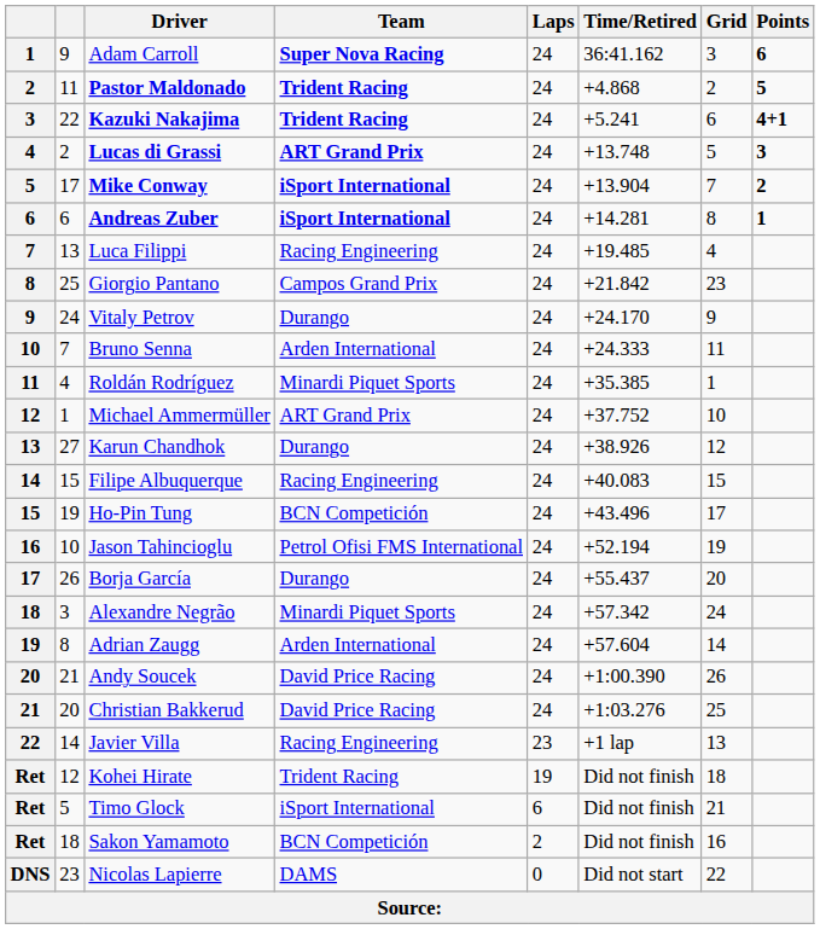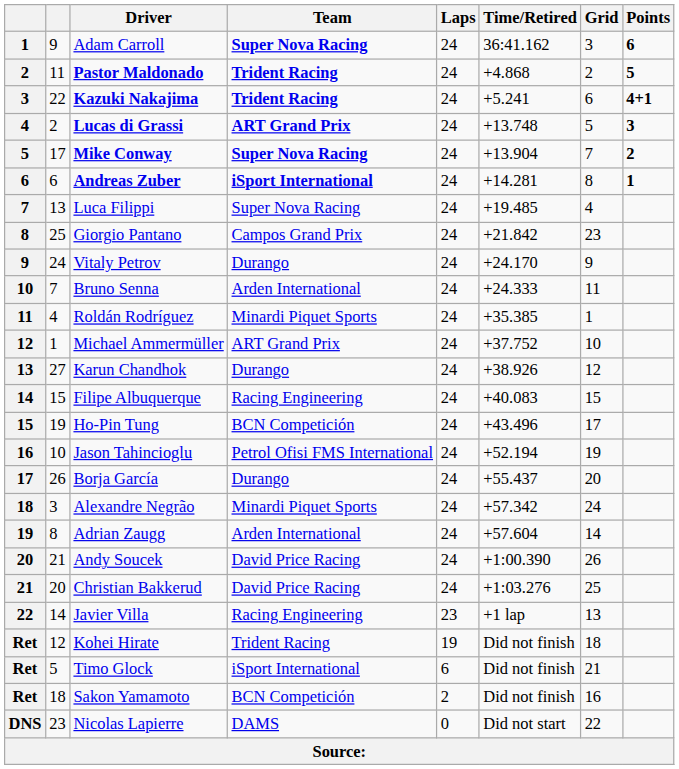 <table class="wikitable" style="font-size:85%">
 <tr>
 <th></th>
 <th></th>
 <th>Driver</th>
 <th>Team</th>
 <th>Laps</th>
 <th>Time/Retired</th>
 <th>Grid</th>
 <th>Points</th>
 </tr>
 <tr>
 <th>1</th>
 <td>9</td>
 <td> <a href='#'>Adam Carroll</a></td>
 <td><strong><a href='#'>Super Nova Racing</a></strong></td>
 <td>24</td>
 <td>36:41.162</td>
 <td>3</td>
 <td><strong>6</strong></td>
 </tr>
 <tr>
 <th>2</th>
 <td>11</td>
 <td> <strong><a href='#'>Pastor Maldonado</a></strong></td>
 <td><strong><a href='#'>Trident Racing</a></strong></td>
 <td>24</td>
 <td>+4.868</td>
 <td>2</td>
 <td><strong>5</strong></td>
 </tr>
 <tr>
 <th>3</th>
 <td>22</td>
 <td> <strong><a href='#'>Kazuki Nakajima</a></strong></td>
 <td><strong><a href='#'>Trident Racing</a></strong></td>
 <td>24</td>
 <td>+5.241</td>
 <td>6</td>
 <td><strong>4+1</strong></td>
 </tr>
 <tr>
 <th>4</th>
 <td>2</td>
 <td> <strong><a href='#'>Lucas di Grassi</a></strong></td>
 <td><strong><a href='#'>ART Grand Prix</a></strong></td>
 <td>24</td>
 <td>+13.748</td>
 <td>5</td>
 <td><strong>3</strong></td>
 </tr>
 <tr>
 <th>5</th>
 <td>17</td>
 <td> <strong><a href='#'>Mike Conway</a></strong></td>
-<td><strong><a href='#'>iSport International</a></strong></td>
+<td><strong><a href='#'>Super Nova Racing</a></strong></td>
 <td>24</td>
 <td>+13.904</td>
 <td>7</td>
 <td><strong>2</strong></td>
 </tr>
 <tr>
 <th>6</th>
 <td>6</td>
 <td> <strong><a href='#'>Andreas Zuber</a></strong></td>
 <td><strong><a href='#'>iSport International</a></strong></td>
 <td>24</td>
 <td>+14.281</td>
 <td>8</td>
 <td><strong>1</strong></td>
 </tr>
 <tr>
 <th>7</th>
 <td>13</td>
 <td> <a href='#'>Luca Filippi</a></td>
-<td><a href='#'>Racing Engineering</a></td>
+<td><a href='#'>Super Nova Racing</a></td>
 <td>24</td>
 <td>+19.485</td>
 <td>4</td>
 <td></td>
 </tr>
 <tr>
 <th>8</th>
 <td>25</td>
 <td> <a href='#'>Giorgio Pantano</a></td>
 <td><a href='#'>Campos Grand Prix</a></td>
 <td>24</td>
 <td>+21.842</td>
 <td>23</td>
 <td></td>
 </tr>
 <tr>
 <th>9</th>
 <td>24</td>
 <td> <a href='#'>Vitaly Petrov</a></td>
 <td><a href='#'>Durango</a></td>
 <td>24</td>
 <td>+24.170</td>
 <td>9</td>
 <td></td>
 </tr>
 <tr>
 <th>10</th>
 <td>7</td>
 <td> <a href='#'>Bruno Senna</a></td>
 <td><a href='#'>Arden International</a></td>
 <td>24</td>
 <td>+24.333</td>
 <td>11</td>
 <td></td>
 </tr>
 <tr>
 <th>11</th>
 <td>4</td>
 <td> <a href='#'>Roldán Rodríguez</a></td>
 <td><a href='#'>Minardi Piquet Sports</a></td>
 <td>24</td>
 <td>+35.385</td>
 <td>1</td>
 <td></td>
 </tr>
 <tr>
 <th>12</th>
 <td>1</td>
 <td> <a href='#'>Michael Ammermüller</a></td>
 <td><a href='#'>ART Grand Prix</a></td>
 <td>24</td>
 <td>+37.752</td>
 <td>10</td>
 <td></td>
 </tr>
 <tr>
 <th>13</th>
 <td>27</td>
 <td> <a href='#'>Karun Chandhok</a></td>
 <td><a href='#'>Durango</a></td>
 <td>24</td>
 <td>+38.926</td>
 <td>12</td>
 <td></td>
 </tr>
 <tr>
 <th>14</th>
 <td>15</td>
 <td> <a href='#'>Filipe Albuquerque</a></td>
 <td><a href='#'>Racing Engineering</a></td>
 <td>24</td>
 <td>+40.083</td>
 <td>15</td>
 <td></td>
 </tr>
 <tr>
 <th>15</th>
 <td>19</td>
 <td> <a href='#'>Ho-Pin Tung</a></td>
 <td><a href='#'>BCN Competición</a></td>
 <td>24</td>
 <td>+43.496</td>
 <td>17</td>
 <td></td>
 </tr>
 <tr>
 <th>16</th>
 <td>10</td>
 <td> <a href='#'>Jason Tahincioglu</a></td>
 <td><a href='#'>Petrol Ofisi FMS International</a></td>
 <td>24</td>
 <td>+52.194</td>
 <td>19</td>
 <td></td>
 </tr>
 <tr>
 <th>17</th>
 <td>26</td>
 <td> <a href='#'>Borja García</a></td>
 <td><a href='#'>Durango</a></td>
 <td>24</td>
 <td>+55.437</td>
 <td>20</td>
 <td></td>
 </tr>
 <tr>
 <th>18</th>
 <td>3</td>
 <td> <a href='#'>Alexandre Negrão</a></td>
 <td><a href='#'>Minardi Piquet Sports</a></td>
 <td>24</td>
 <td>+57.342</td>
 <td>24</td>
 <td></td>
 </tr>
 <tr>
 <th>19</th>
 <td>8</td>
 <td> <a href='#'>Adrian Zaugg</a></td>
 <td><a href='#'>Arden International</a></td>
 <td>24</td>
 <td>+57.604</td>
 <td>14</td>
 <td></td>
 </tr>
 <tr>
 <th>20</th>
 <td>21</td>
 <td> <a href='#'>Andy Soucek</a></td>
 <td><a href='#'>David Price Racing</a></td>
 <td>24</td>
 <td>+1:00.390</td>
 <td>26</td>
 <td></td>
 </tr>
 <tr>
 <th>21</th>
 <td>20</td>
 <td> <a href='#'>Christian Bakkerud</a></td>
 <td><a href='#'>David Price Racing</a></td>
 <td>24</td>
 <td>+1:03.276</td>
 <td>25</td>
 <td></td>
 </tr>
 <tr>
 <th>22</th>
 <td>14</td>
 <td> <a href='#'>Javier Villa</a></td>
 <td><a href='#'>Racing Engineering</a></td>
 <td>23</td>
 <td>+1 lap</td>
 <td>13</td>
 <td></td>
 </tr>
 <tr>
 <th>Ret</th>
 <td>12</td>
 <td> <a href='#'>Kohei Hirate</a></td>
 <td><a href='#'>Trident Racing</a></td>
 <td>19</td>
 <td>Did not finish</td>
 <td>18</td>
 <td></td>
 </tr>
 <tr>
 <th>Ret</th>
 <td>5</td>
 <td> <a href='#'>Timo Glock</a></td>
 <td><a href='#'>iSport International</a></td>
 <td>6</td>
 <td>Did not finish</td>
 <td>21</td>
 <td></td>
 </tr>
 <tr>
 <th>Ret</th>
 <td>18</td>
 <td> <a href='#'>Sakon Yamamoto</a></td>
 <td><a href='#'>BCN Competición</a></td>
 <td>2</td>
 <td>Did not finish</td>
 <td>16</td>
 <td></td>
 </tr>
 <tr>
 <th>DNS</th>
 <td>23</td>
 <td> <a href='#'>Nicolas Lapierre</a></td>
 <td><a href='#'>DAMS</a></td>
 <td>0</td>
 <td>Did not start</td>
 <td>22</td>
 <td></td>
 </tr>
 <tr>
 <th colspan="8">Source:</th>
 </tr>
 <tr>
 </tr>
 </table>
